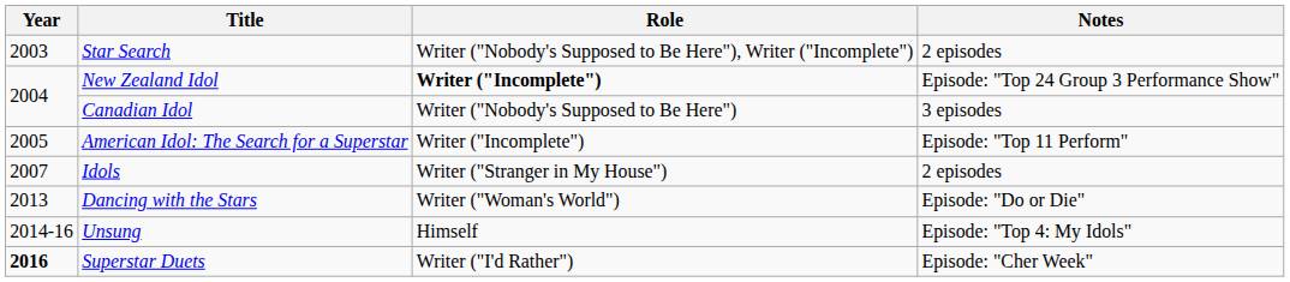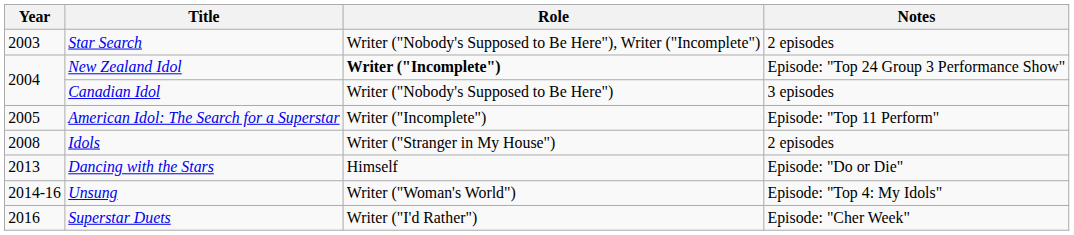 <table class="wikitable">
 <tr>
 <th>Year</th>
 <th>Title</th>
 <th>Role</th>
 <th>Notes</th>
 </tr>
 <tr>
 <td>2003</td>
 <td><em><a href='#'>Star Search</a></em></td>
 <td>Writer ("Nobody's Supposed to Be Here"), Writer ("Incomplete")</td>
 <td>2 episodes</td>
 </tr>
 <tr>
 <td rowspan="2">2004</td>
 <td><em><a href='#'>New Zealand Idol</a></em></td>
 <td><strong>Writer ("Incomplete")</strong></td>
 <td>Episode: "Top 24 Group 3 Performance Show"</td>
 </tr>
 <tr>
 <td><em><a href='#'>Canadian Idol</a></em></td>
 <td>Writer ("Nobody's Supposed to Be Here")</td>
 <td>3 episodes</td>
 </tr>
 <tr>
 <td>2005</td>
 <td><em><a href='#'>American Idol: The Search for a Superstar</a></em></td>
 <td>Writer ("Incomplete")</td>
 <td>Episode: "Top 11 Perform"</td>
 </tr>
 <tr>
-<td>2007</td>
+<td>2008</td>
 <td><em><a href='#'>Idols</a></em></td>
 <td>Writer ("Stranger in My House")</td>
 <td>2 episodes</td>
 </tr>
 <tr>
 <td>2013</td>
 <td><em><a href='#'>Dancing with the Stars</a></em></td>
-<td>Writer ("Woman's World")</td>
+<td>Himself</td>
 <td>Episode: "Do or Die"</td>
 </tr>
 <tr>
 <td>2014-16</td>
 <td><em><a href='#'>Unsung</a></em></td>
-<td>Himself</td>
+<td>Writer ("Woman's World")</td>
 <td>Episode: "Top 4: My Idols"</td>
 </tr>
 <tr>
-<td><strong>2016</strong></td>
+<td>2016</td>
 <td><em><a href='#'>Superstar Duets</a></em></td>
 <td>Writer ("I'd Rather")</td>
 <td>Episode: "Cher Week"</td>
 </tr>
 </table>
